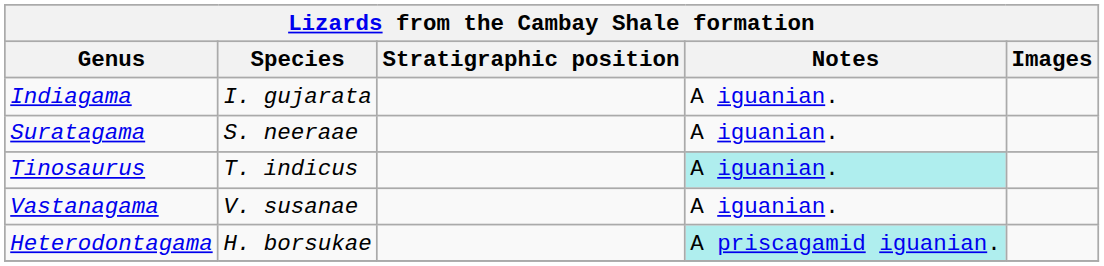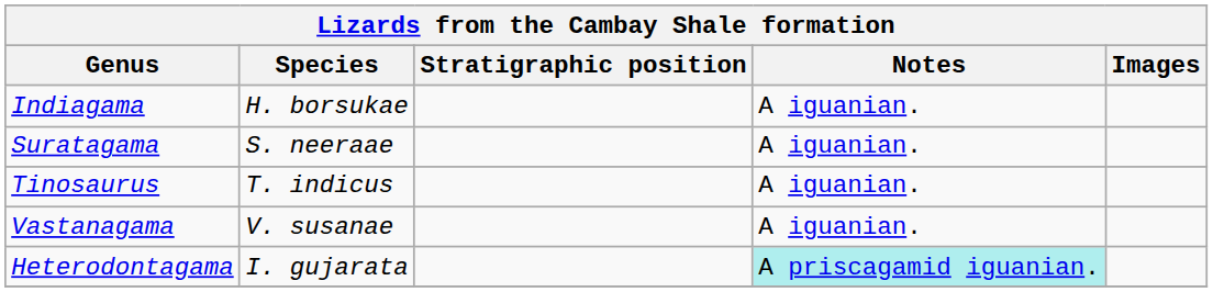 <table class="wikitable" align="center">
 <tr>
 <th colspan="7" align="center"><strong><a href='#'>Lizards</a> from the Cambay Shale formation</strong></th>
 </tr>
 <tr>
 <th>Genus</th>
 <th>Species</th>
 <th>Stratigraphic position</th>
 <th>Notes</th>
 <th>Images</th>
 </tr>
 <tr>
 <td><em><a href='#'>Indiagama</a></em></td>
-<td><em>I. gujarata</em></td>
+<td><em>H. borsukae</em></td>
 <td></td>
 <td>A <a href='#'>iguanian</a>.</td>
 <td></td>
 </tr>
 <tr>
 <td><em><a href='#'>Suratagama</a></em></td>
 <td><em>S. neeraae</em></td>
 <td></td>
 <td>A <a href='#'>iguanian</a>.</td>
 <td></td>
 </tr>
 <tr>
 <td><em><a href='#'>Tinosaurus</a></em></td>
 <td><em>T. indicus</em></td>
 <td></td>
-<td style="background: paleturquoise;">A <a href='#'>iguanian</a>.</td>
+<td>A <a href='#'>iguanian</a>.</td>
 <td></td>
 </tr>
 <tr>
 <td><em><a href='#'>Vastanagama</a></em></td>
 <td><em>V. susanae</em></td>
 <td></td>
 <td>A <a href='#'>iguanian</a>.</td>
 <td></td>
 </tr>
 <tr>
 <td><em><a href='#'>Heterodontagama</a></em></td>
-<td><em>H. borsukae</em></td>
+<td><em>I. gujarata</em></td>
 <td></td>
 <td style="background: paleturquoise;">A <a href='#'>priscagamid</a> <a href='#'>iguanian</a>.</td>
 <td></td>
 </tr>
 <tr>
 </tr>
 </table>
